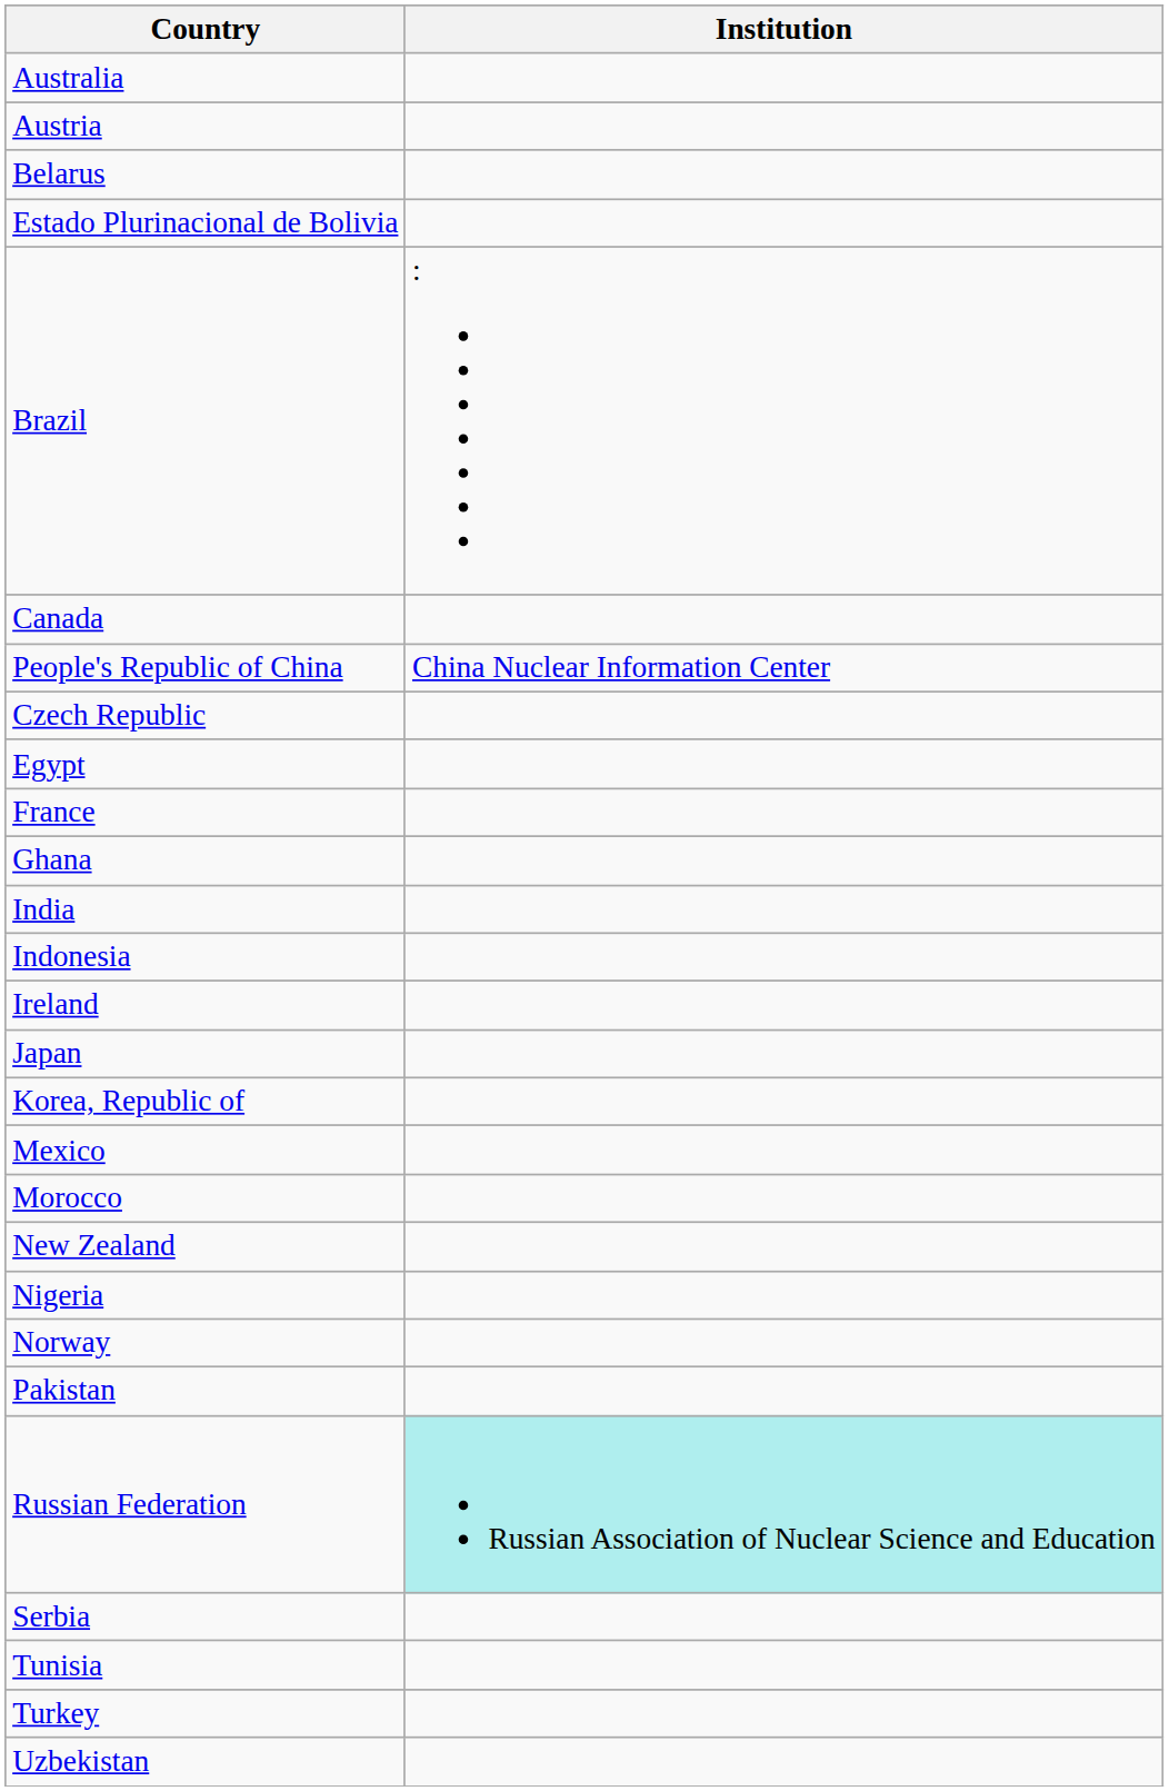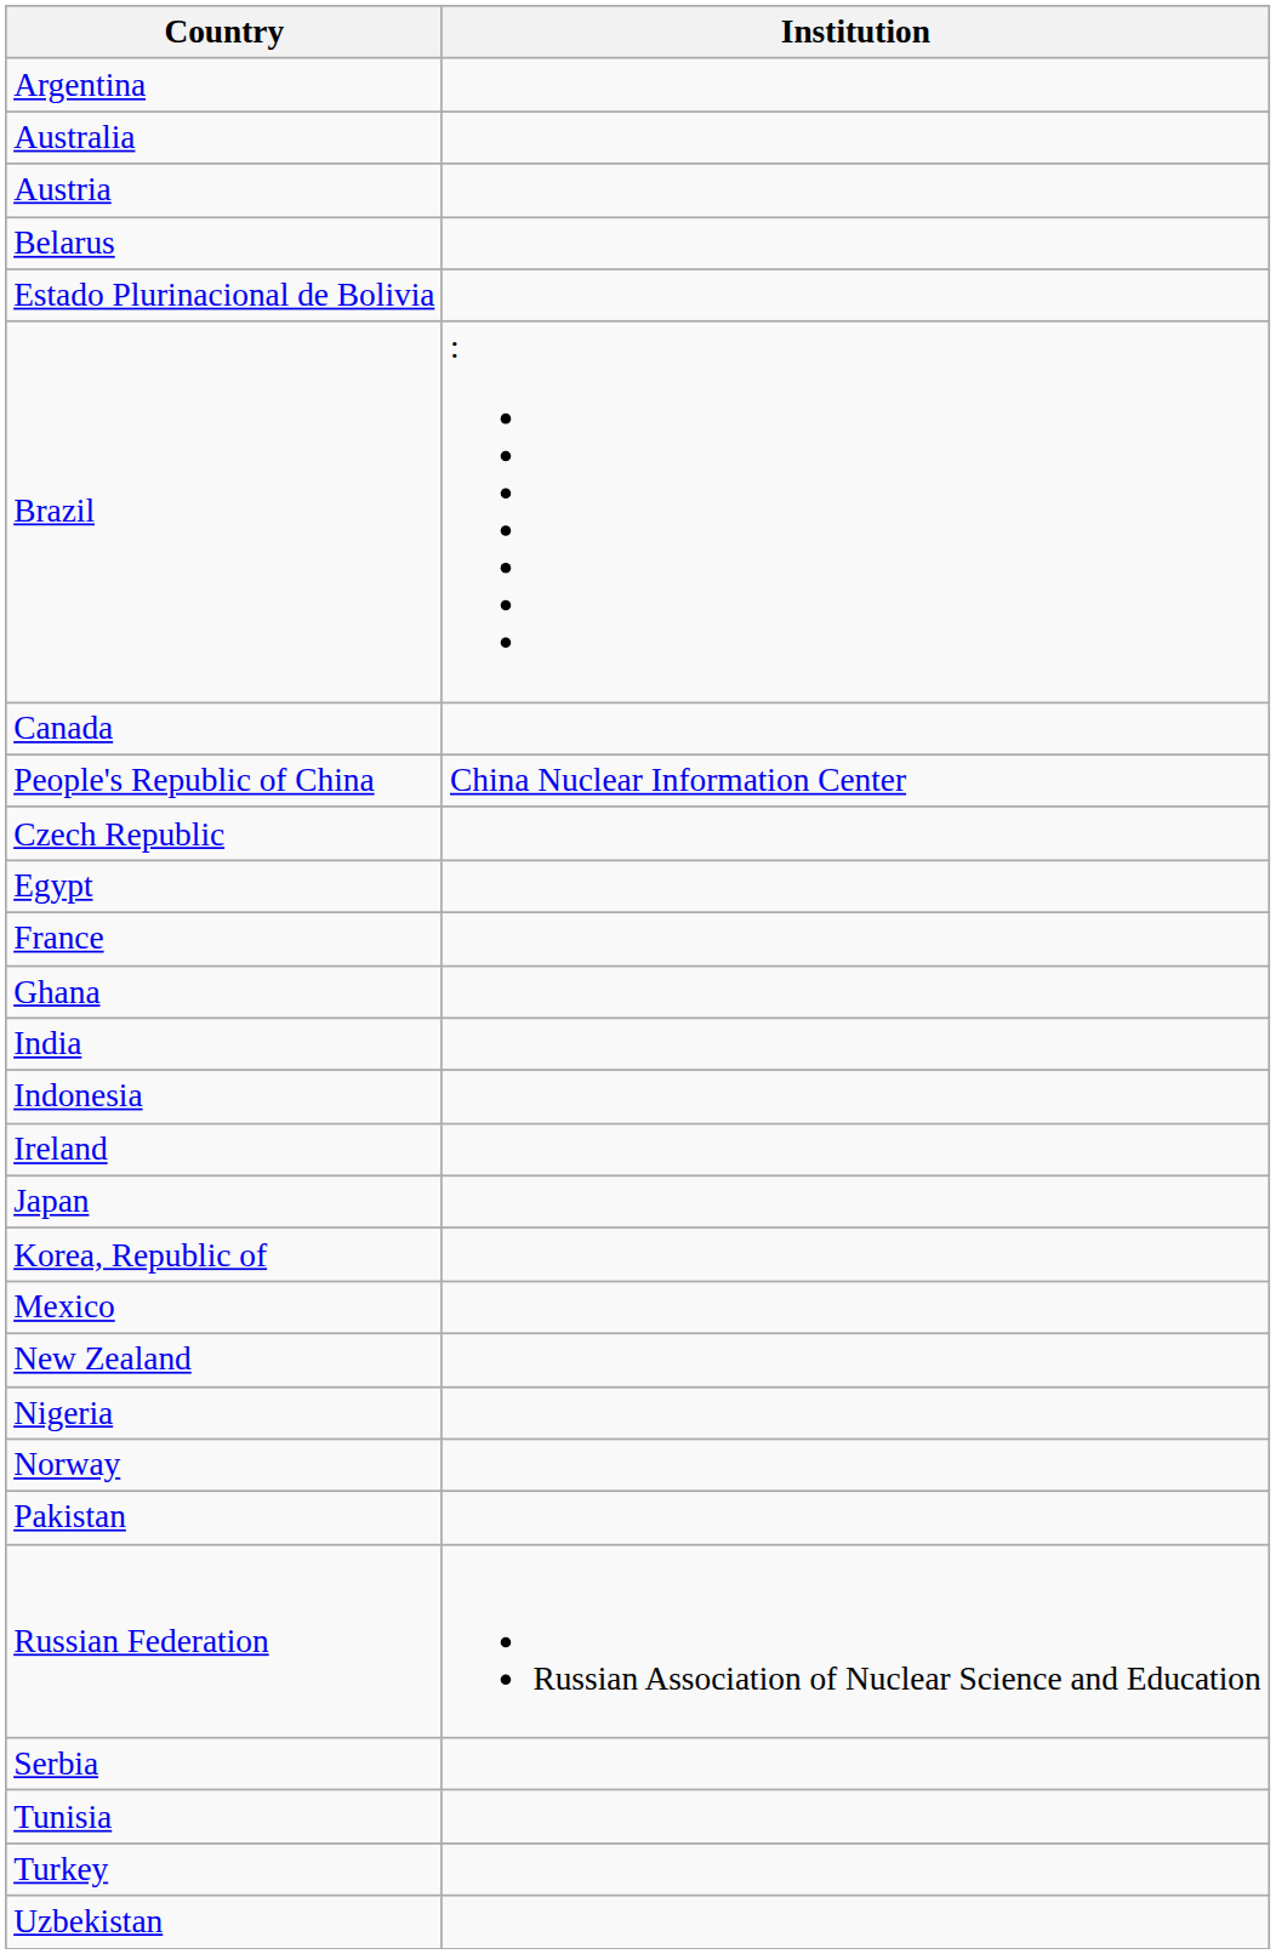 <table class="wikitable">
 <tr>
 <th>Country</th>
 <th>Institution</th>
+</tr>
+<tr>
+<td> <a href='#'>Argentina</a></td>
+<td></td>
 </tr>
 <tr>
 <td> <a href='#'>Australia</a></td>
 <td></td>
 </tr>
 <tr>
 <td> <a href='#'>Austria</a></td>
 <td></td>
 </tr>
 <tr>
 <td> <a href='#'>Belarus</a></td>
 <td></td>
 </tr>
 <tr>
 <td> <a href='#'>Estado Plurinacional de Bolivia</a></td>
 <td></td>
 </tr>
 <tr>
 <td> <a href='#'>Brazil</a></td>
 <td>:<br><ul><li></li><li></li><li></li><li></li><li></li><li></li><li></li></ul></td>
 </tr>
 <tr>
 <td> <a href='#'>Canada</a></td>
 <td></td>
 </tr>
 <tr>
 <td> <a href='#'>People's Republic of China</a></td>
 <td><a href='#'>China Nuclear Information Center</a></td>
 </tr>
 <tr>
 <td> <a href='#'>Czech Republic</a></td>
 <td></td>
 </tr>
 <tr>
 <td> <a href='#'>Egypt</a></td>
 <td></td>
 </tr>
 <tr>
 <td> <a href='#'>France</a></td>
 <td></td>
 </tr>
 <tr>
 <td> <a href='#'>Ghana</a></td>
 <td></td>
 </tr>
 <tr>
 <td> <a href='#'>India</a></td>
 <td></td>
 </tr>
 <tr>
 <td> <a href='#'>Indonesia</a></td>
 <td></td>
 </tr>
 <tr>
 <td> <a href='#'>Ireland</a></td>
 <td></td>
 </tr>
 <tr>
 <td> <a href='#'>Japan</a></td>
 <td></td>
 </tr>
 <tr>
 <td> <a href='#'>Korea, Republic of</a></td>
 <td></td>
 </tr>
 <tr>
 <td> <a href='#'>Mexico</a></td>
 <td></td>
 </tr>
 <tr>
-<td> <a href='#'>Morocco</a></td>
-<td></td>
-</tr>
-<tr>
 <td> <a href='#'>New Zealand</a></td>
 <td></td>
 </tr>
 <tr>
 <td> <a href='#'>Nigeria</a></td>
 <td></td>
 </tr>
 <tr>
 <td> <a href='#'>Norway</a></td>
 <td></td>
 </tr>
 <tr>
 <td> <a href='#'>Pakistan</a></td>
 <td></td>
 </tr>
 <tr>
 <td> <a href='#'>Russian Federation</a></td>
-<td style="background: paleturquoise;"><br><ul><li></li><li>Russian Association of Nuclear Science and Education</li></ul></td>
+<td><br><ul><li></li><li>Russian Association of Nuclear Science and Education</li></ul></td>
 </tr>
 <tr>
 <td> <a href='#'>Serbia</a></td>
 <td></td>
 </tr>
 <tr>
 <td> <a href='#'>Tunisia</a></td>
 <td></td>
 </tr>
 <tr>
 <td> <a href='#'>Turkey</a></td>
 <td></td>
 </tr>
 <tr>
 <td> <a href='#'>Uzbekistan</a></td>
 <td></td>
 </tr>
 <tr>
 </tr>
 </table>
